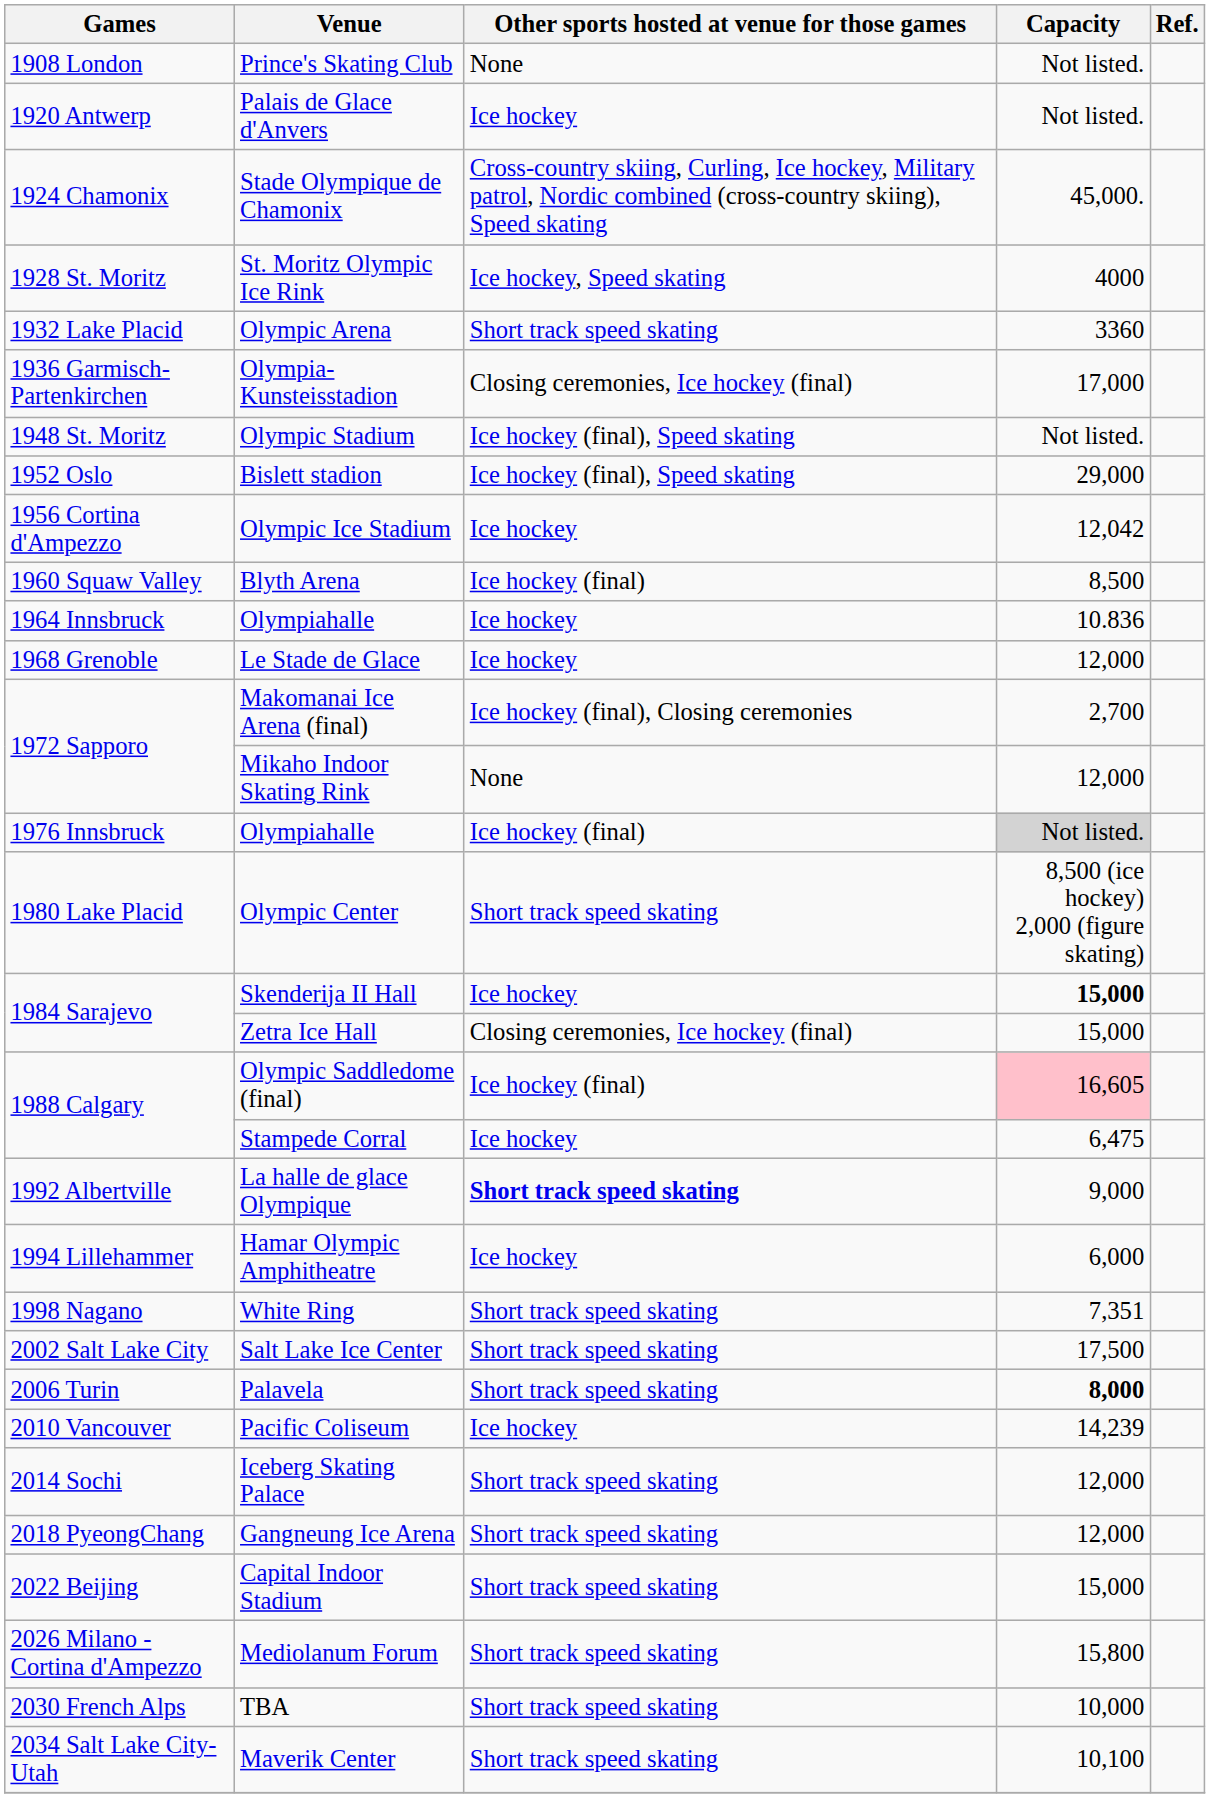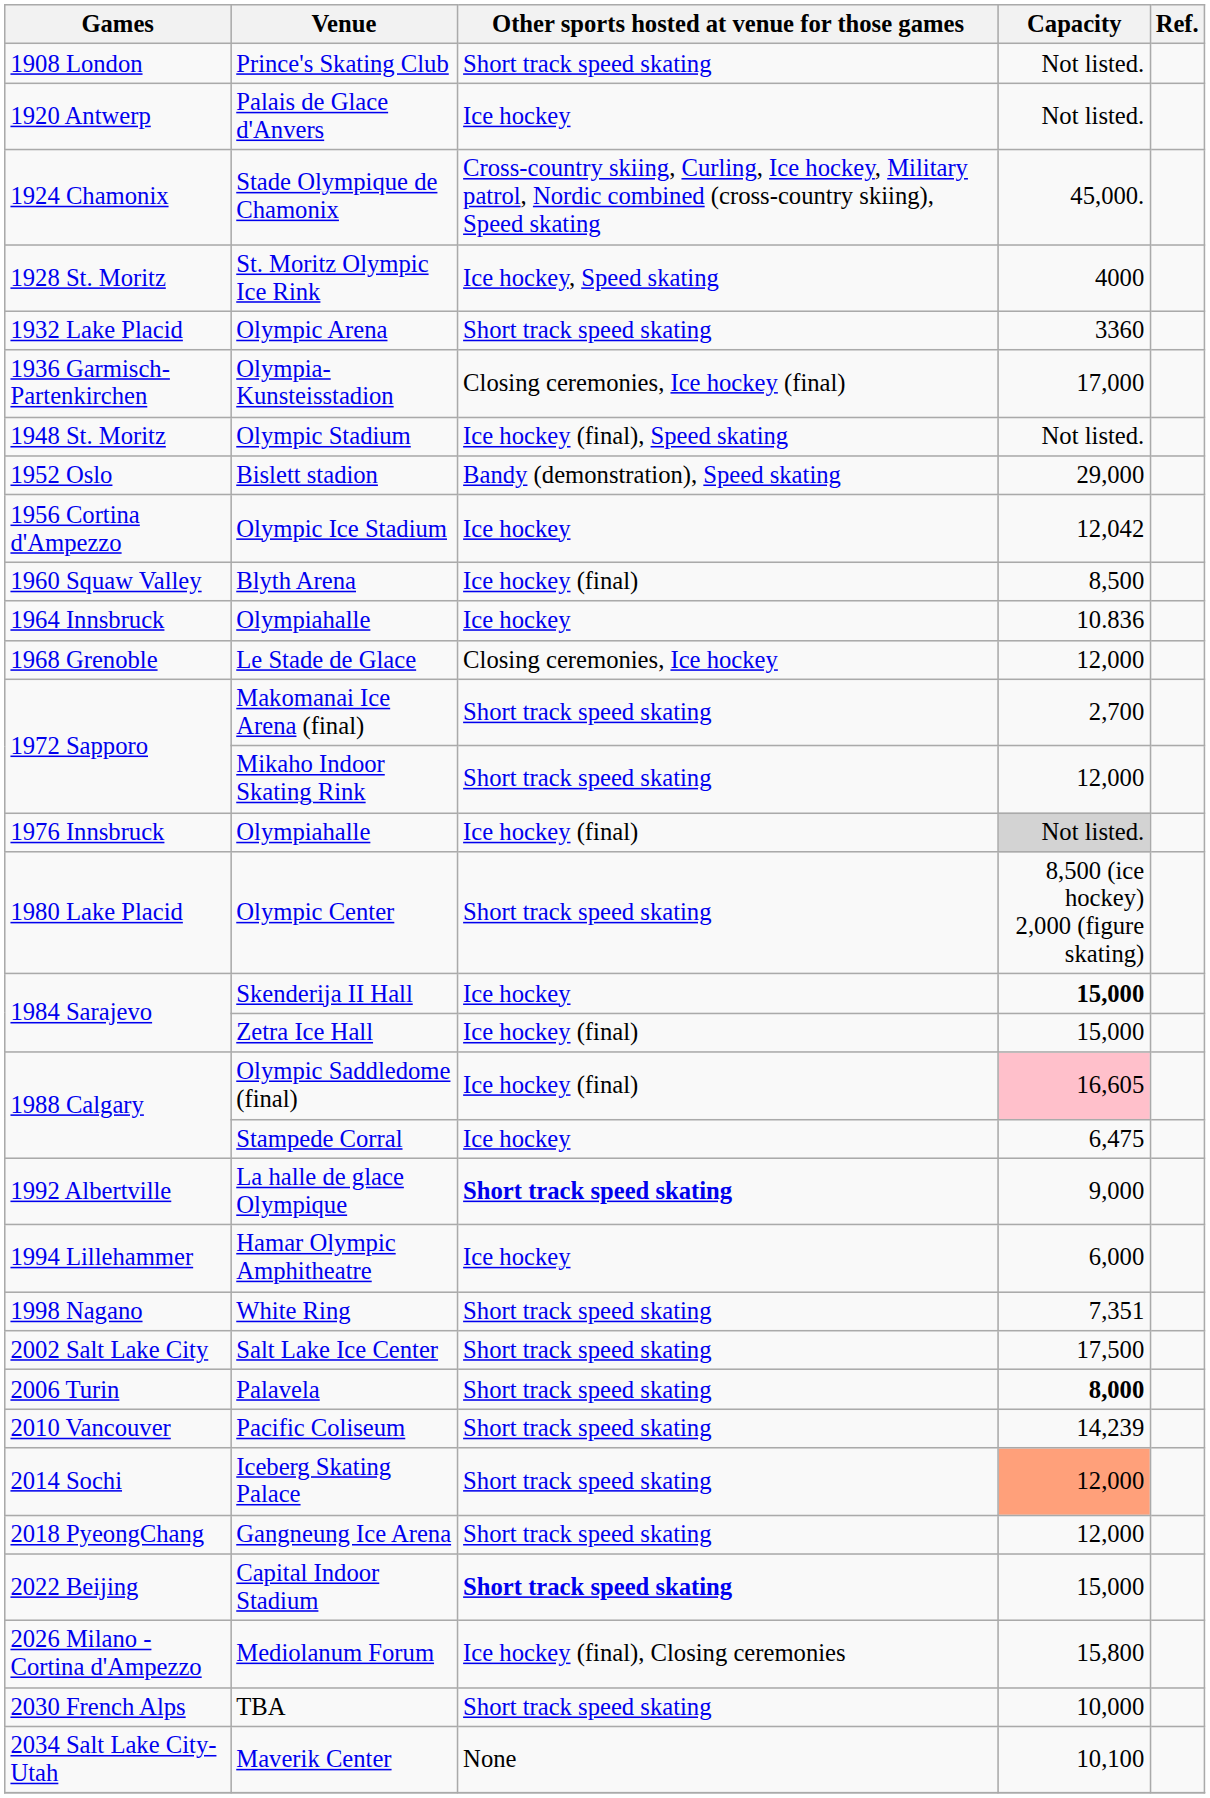 <table class="wikitable sortable" width=780px>
 <tr>
 <th>Games</th>
 <th>Venue</th>
 <th>Other sports hosted at venue for those games</th>
 <th>Capacity</th>
 <th>Ref.</th>
 </tr>
 <tr>
 <td><a href='#'>1908 London</a></td>
 <td><a href='#'>Prince's Skating Club</a></td>
-<td>None</td>
+<td><a href='#'>Short track speed skating</a></td>
 <td align="right">Not listed.</td>
 <td align=center></td>
 </tr>
 <tr>
 <td><a href='#'>1920 Antwerp</a></td>
 <td><a href='#'>Palais de Glace d'Anvers</a></td>
 <td><a href='#'>Ice hockey</a></td>
 <td align="right">Not listed.</td>
 <td align=center></td>
 </tr>
 <tr>
 <td><a href='#'>1924 Chamonix</a></td>
 <td><a href='#'>Stade Olympique de Chamonix</a></td>
 <td><a href='#'>Cross-country skiing</a>, <a href='#'>Curling</a>, <a href='#'>Ice hockey</a>, <a href='#'>Military patrol</a>, <a href='#'>Nordic combined</a> (cross-country skiing), <a href='#'>Speed skating</a></td>
 <td align="right">45,000.</td>
 <td align=center></td>
 </tr>
 <tr>
 <td><a href='#'>1928 St. Moritz</a></td>
 <td><a href='#'>St. Moritz Olympic Ice Rink</a></td>
 <td><a href='#'>Ice hockey</a>, <a href='#'>Speed skating</a></td>
 <td align="right">4000</td>
 <td align=center></td>
 </tr>
 <tr>
 <td><a href='#'>1932 Lake Placid</a></td>
 <td><a href='#'>Olympic Arena</a></td>
 <td><a href='#'>Short track speed skating</a></td>
 <td align="right">3360</td>
 <td align=center></td>
 </tr>
 <tr>
 <td><a href='#'>1936 Garmisch-Partenkirchen</a></td>
 <td><a href='#'>Olympia-Kunsteisstadion</a></td>
 <td>Closing ceremonies, <a href='#'>Ice hockey</a> (final)</td>
 <td align="right">17,000</td>
 <td align=center></td>
 </tr>
 <tr>
 <td><a href='#'>1948 St. Moritz</a></td>
 <td><a href='#'>Olympic Stadium</a></td>
 <td><a href='#'>Ice hockey</a> (final), <a href='#'>Speed skating</a></td>
 <td align="right">Not listed.</td>
 <td align=center></td>
 </tr>
 <tr>
 <td><a href='#'>1952 Oslo</a></td>
 <td><a href='#'>Bislett stadion</a></td>
-<td><a href='#'>Ice hockey</a> (final), <a href='#'>Speed skating</a></td>
+<td><a href='#'>Bandy</a> (demonstration), <a href='#'>Speed skating</a></td>
 <td align="right">29,000</td>
 <td align=center></td>
 </tr>
 <tr>
 <td><a href='#'>1956 Cortina d'Ampezzo</a></td>
 <td><a href='#'>Olympic Ice Stadium</a></td>
 <td><a href='#'>Ice hockey</a></td>
 <td align="right">12,042</td>
 <td align=center></td>
 </tr>
 <tr>
 <td><a href='#'>1960 Squaw Valley</a></td>
 <td><a href='#'>Blyth Arena</a></td>
 <td><a href='#'>Ice hockey</a> (final)</td>
 <td align="right">8,500</td>
 <td align=center></td>
 </tr>
 <tr>
 <td><a href='#'>1964 Innsbruck</a></td>
 <td><a href='#'>Olympiahalle</a></td>
 <td><a href='#'>Ice hockey</a></td>
 <td align="right">10.836</td>
 <td align=center></td>
 </tr>
 <tr>
 <td><a href='#'>1968 Grenoble</a></td>
 <td><a href='#'>Le Stade de Glace</a></td>
-<td><a href='#'>Ice hockey</a></td>
+<td>Closing ceremonies, <a href='#'>Ice hockey</a></td>
 <td align="right">12,000</td>
 <td align=center></td>
 </tr>
 <tr>
 <td rowspan="2"><a href='#'>1972 Sapporo</a></td>
 <td><a href='#'>Makomanai Ice Arena</a> (final)</td>
-<td><a href='#'>Ice hockey</a> (final), Closing ceremonies</td>
+<td><a href='#'>Short track speed skating</a></td>
 <td align="right">2,700</td>
 <td align=center></td>
 </tr>
 <tr>
 <td><a href='#'>Mikaho Indoor Skating Rink</a></td>
-<td>None</td>
+<td><a href='#'>Short track speed skating</a></td>
 <td align="right">12,000</td>
 <td align=center></td>
 </tr>
 <tr>
 <td><a href='#'>1976 Innsbruck</a></td>
 <td><a href='#'>Olympiahalle</a></td>
 <td><a href='#'>Ice hockey</a> (final)</td>
 <td align="right" style="background: lightgrey;">Not listed.</td>
 <td align=center></td>
 </tr>
 <tr>
 <td><a href='#'>1980 Lake Placid</a></td>
 <td><a href='#'>Olympic Center</a></td>
 <td><a href='#'>Short track speed skating</a></td>
 <td align="right">8,500 (ice hockey)<br>2,000 (figure skating)</td>
 <td align=center></td>
 </tr>
 <tr>
 <td rowspan="2"><a href='#'>1984 Sarajevo</a></td>
 <td><a href='#'>Skenderija II Hall</a></td>
 <td><a href='#'>Ice hockey</a></td>
 <td align="right"><strong>15,000</strong></td>
 <td align=center></td>
 </tr>
 <tr>
 <td><a href='#'>Zetra Ice Hall</a></td>
-<td>Closing ceremonies, <a href='#'>Ice hockey</a> (final)</td>
+<td><a href='#'>Ice hockey</a> (final)</td>
 <td align="right">15,000</td>
 <td align=center></td>
 </tr>
 <tr>
 <td rowspan="2"><a href='#'>1988 Calgary</a></td>
 <td><a href='#'>Olympic Saddledome</a> (final)</td>
 <td><a href='#'>Ice hockey</a> (final)</td>
 <td align="right" style="background: pink;">16,605</td>
 <td align=center></td>
 </tr>
 <tr>
 <td><a href='#'>Stampede Corral</a></td>
 <td><a href='#'>Ice hockey</a></td>
 <td align="right">6,475</td>
 <td align=center></td>
 </tr>
 <tr>
 <td><a href='#'>1992 Albertville</a></td>
 <td><a href='#'>La halle de glace Olympique</a></td>
 <td><strong><a href='#'>Short track speed skating</a></strong></td>
 <td align="right">9,000</td>
 <td align=center></td>
 </tr>
 <tr>
 <td><a href='#'>1994 Lillehammer</a></td>
 <td><a href='#'>Hamar Olympic Amphitheatre</a></td>
 <td><a href='#'>Ice hockey</a></td>
 <td align="right">6,000</td>
 <td align=center></td>
 </tr>
 <tr>
 <td><a href='#'>1998 Nagano</a></td>
 <td><a href='#'>White Ring</a></td>
 <td><a href='#'>Short track speed skating</a></td>
 <td align="right">7,351</td>
 <td align=center></td>
 </tr>
 <tr>
 <td><a href='#'>2002 Salt Lake City</a></td>
 <td><a href='#'>Salt Lake Ice Center</a></td>
 <td><a href='#'>Short track speed skating</a></td>
 <td align="right">17,500</td>
 <td align=center></td>
 </tr>
 <tr>
 <td><a href='#'>2006 Turin</a></td>
 <td><a href='#'>Palavela</a></td>
 <td><a href='#'>Short track speed skating</a></td>
 <td align="right"><strong>8,000</strong></td>
 <td align=center></td>
 </tr>
 <tr>
 <td><a href='#'>2010 Vancouver</a></td>
 <td><a href='#'>Pacific Coliseum</a></td>
-<td><a href='#'>Ice hockey</a></td>
+<td><a href='#'>Short track speed skating</a></td>
 <td align="right">14,239</td>
 <td align=center></td>
 </tr>
 <tr>
 <td><a href='#'>2014 Sochi</a></td>
 <td><a href='#'>Iceberg Skating Palace</a></td>
 <td><a href='#'>Short track speed skating</a></td>
-<td align="right">12,000</td>
+<td align="right" style="background: lightsalmon;">12,000</td>
 <td align=center></td>
 </tr>
 <tr>
 <td><a href='#'>2018 PyeongChang</a></td>
 <td><a href='#'>Gangneung Ice Arena</a></td>
 <td><a href='#'>Short track speed skating</a></td>
 <td align="right">12,000</td>
 <td align=center></td>
 </tr>
 <tr>
 <td><a href='#'>2022 Beijing</a></td>
 <td><a href='#'>Capital Indoor Stadium</a></td>
-<td><a href='#'>Short track speed skating</a></td>
+<td><strong><a href='#'>Short track speed skating</a></strong></td>
 <td align="right">15,000</td>
 <td></td>
 </tr>
 <tr>
 <td><a href='#'>2026 Milano - Cortina d'Ampezzo</a></td>
 <td><a href='#'>Mediolanum Forum</a></td>
-<td><a href='#'>Short track speed skating</a></td>
+<td><a href='#'>Ice hockey</a> (final), Closing ceremonies</td>
 <td align="right">15,800</td>
 <td></td>
 </tr>
 <tr>
 <td><a href='#'>2030 French Alps</a></td>
 <td>TBA</td>
 <td><a href='#'>Short track speed skating</a></td>
 <td align="right">10,000</td>
 <td></td>
 </tr>
 <tr>
 <td><a href='#'>2034 Salt Lake City-Utah</a></td>
 <td><a href='#'>Maverik Center</a></td>
-<td><a href='#'>Short track speed skating</a></td>
+<td>None</td>
 <td align="right">10,100</td>
 <td></td>
 </tr>
 <tr>
 </tr>
 </table>
